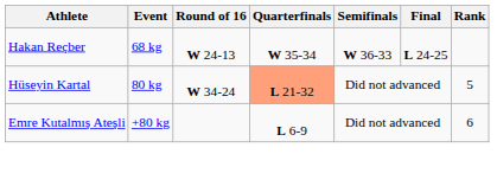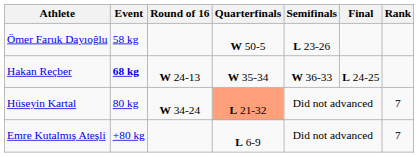 <table class=wikitable style="font-size:90%; text-align:center">
 <tr>
 <th>Athlete</th>
 <th>Event</th>
 <th>Round of 16</th>
 <th>Quarterfinals</th>
 <th>Semifinals</th>
 <th>Final</th>
 <th>Rank</th>
 </tr>
 <tr>
+<td align=left><a href='#'>Ömer Faruk Dayıoğlu</a></td>
+<td align=left><a href='#'> 58 kg</a></td>
+<td></td>
+<td><br><strong>W</strong> 50-5</td>
+<td><br><strong>L</strong> 23-26</td>
+<td></td>
+<td></td>
+</tr>
+<tr>
 <td align=left><a href='#'>Hakan Reçber</a></td>
-<td align=left><a href='#'> 68 kg</a></td>
+<td align=left><strong><a href='#'> 68 kg</a></strong></td>
 <td><br><strong>W</strong> 24-13</td>
 <td><br><strong>W</strong> 35-34</td>
 <td><br><strong>W</strong> 36-33</td>
 <td><br><strong>L</strong> 24-25</td>
 <td></td>
 </tr>
 <tr>
 <td align=left><a href='#'>Hüseyin Kartal</a></td>
 <td align=left><a href='#'> 80 kg</a></td>
 <td><br><strong>W</strong> 34-24</td>
 <td style="background: lightsalmon;"><br><strong>L</strong> 21-32</td>
 <td colspan=2 align=center>Did not advanced</td>
-<td>5</td>
+<td>7</td>
 </tr>
 <tr>
 <td align=left><a href='#'>Emre Kutalmış Ateşli</a></td>
 <td align=left><a href='#'> +80 kg</a></td>
 <td></td>
 <td><br><strong>L</strong> 6-9</td>
 <td colspan=2 align=center>Did not advanced</td>
-<td>6</td>
+<td>7</td>
 </tr>
 </table>
